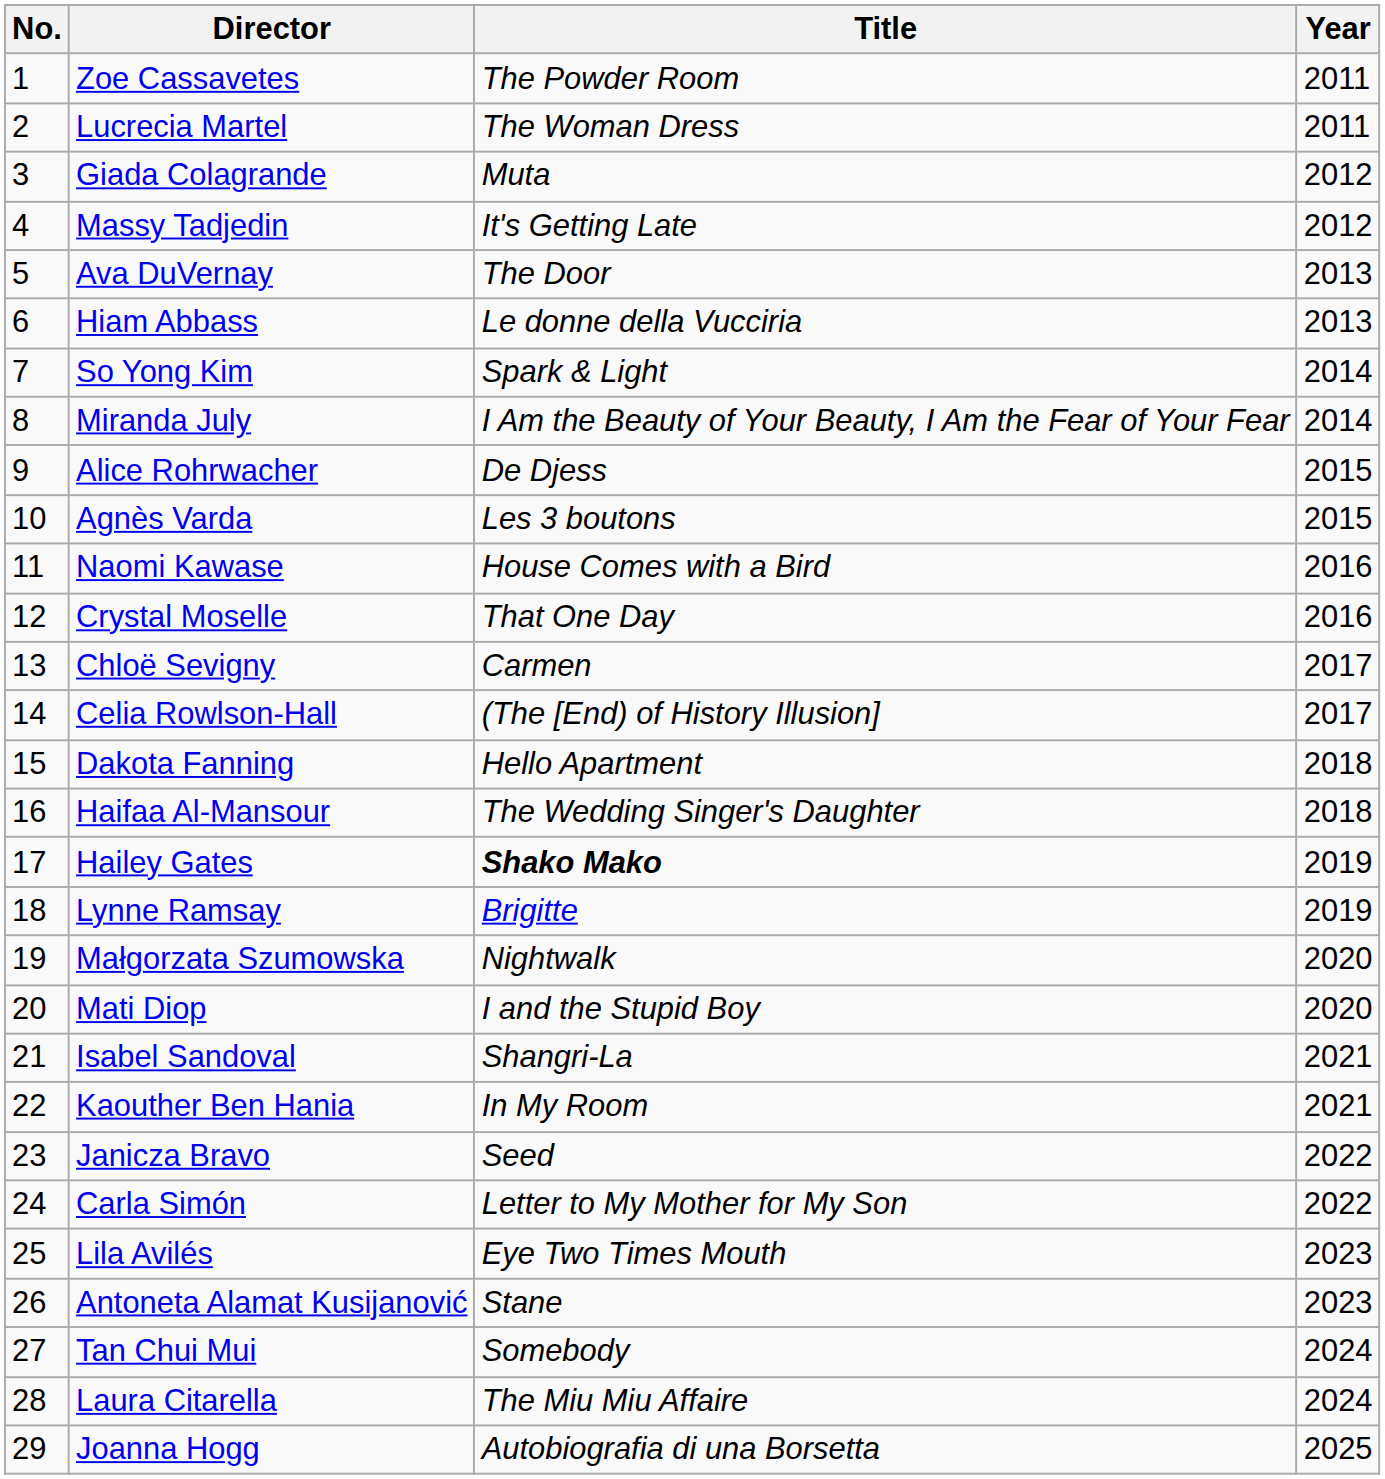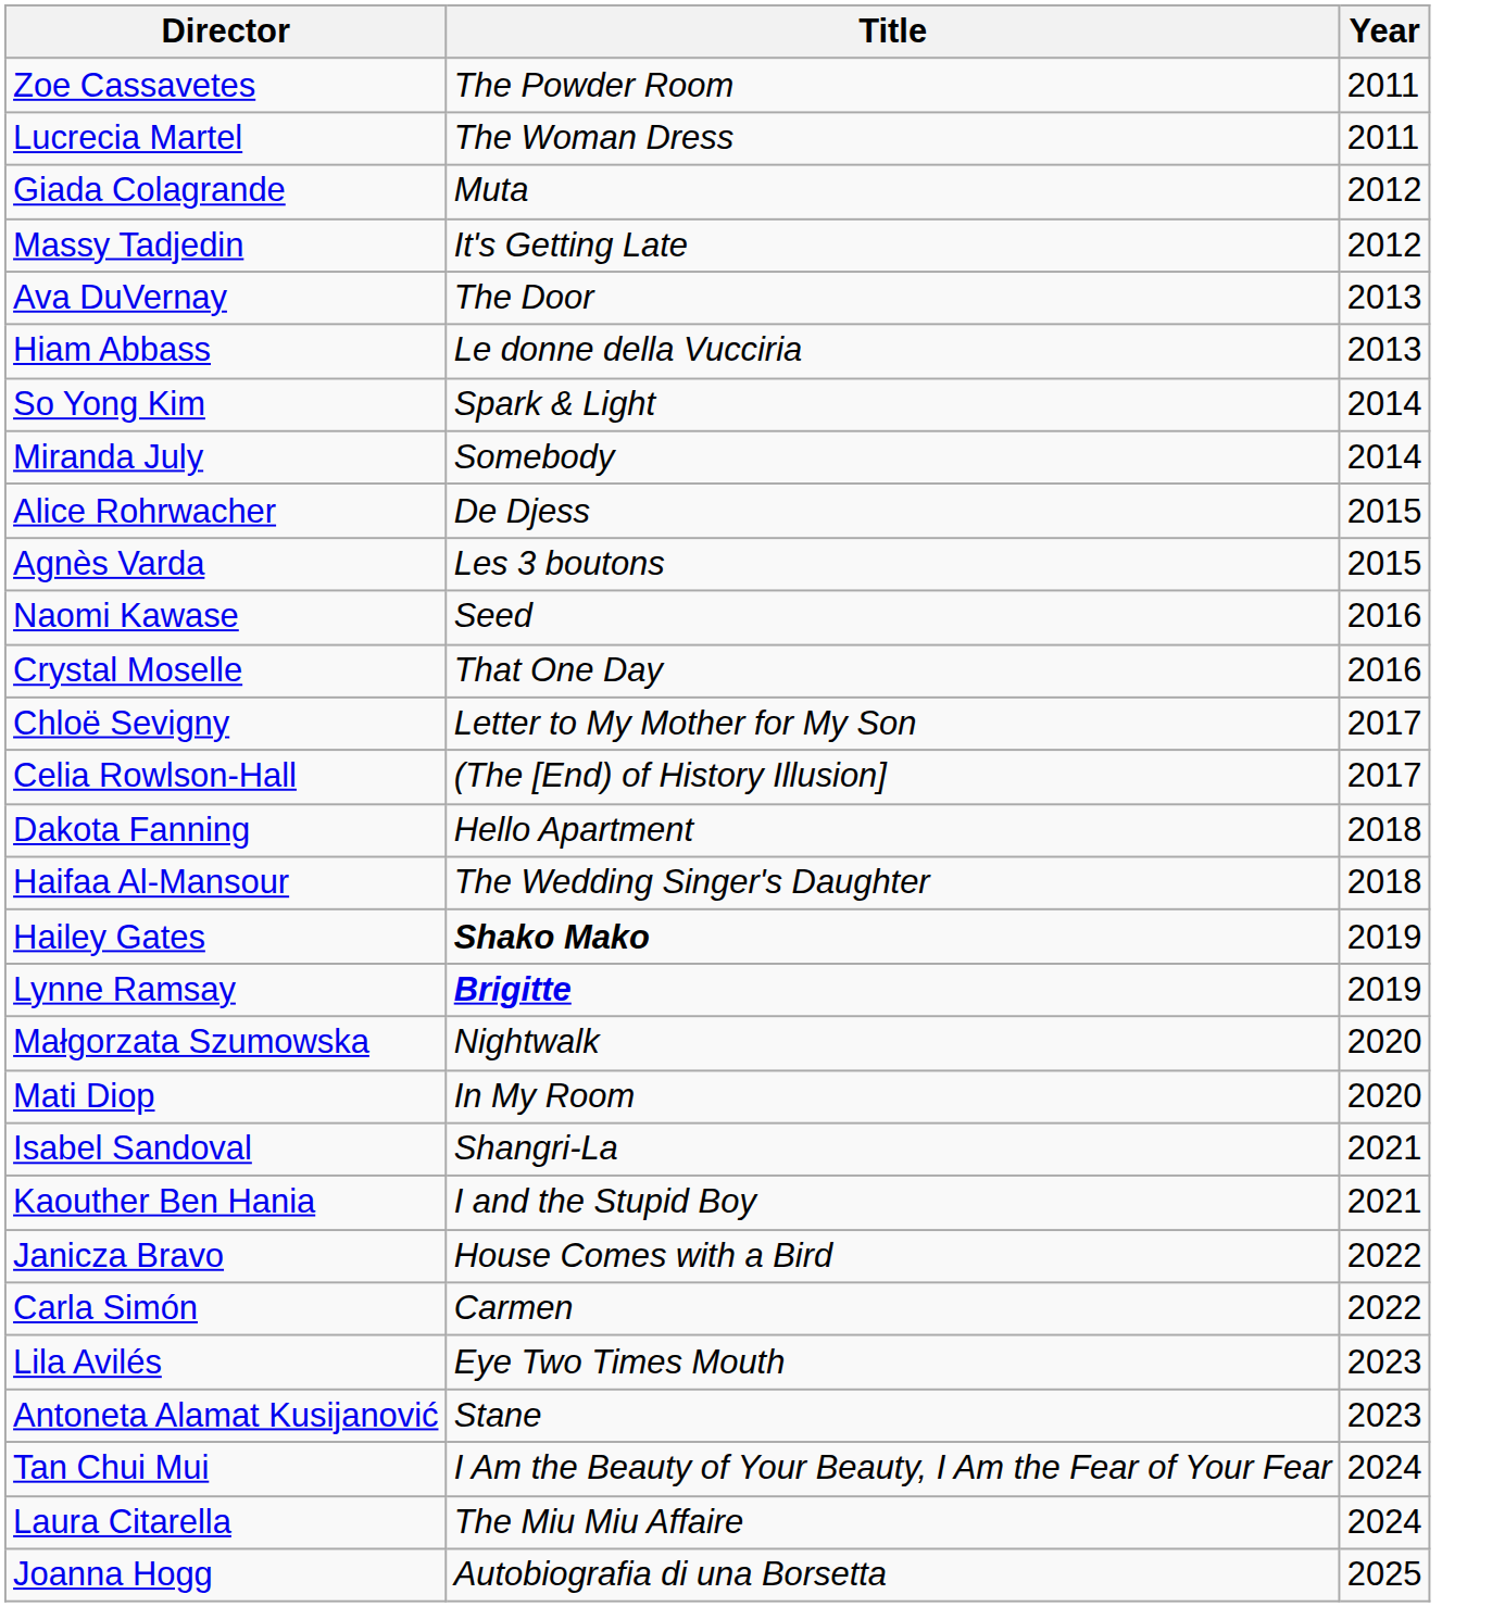 <table class="wikitable">
 <tr>
-<th>No.</th>
 <th>Director</th>
 <th>Title</th>
 <th>Year</th>
 </tr>
 <tr>
-<td>1</td>
 <td><a href='#'>Zoe Cassavetes</a></td>
 <td><em>The Powder Room</em></td>
 <td>2011</td>
 </tr>
 <tr>
-<td>2</td>
 <td><a href='#'>Lucrecia Martel</a></td>
 <td><em>The Woman Dress</em></td>
 <td>2011</td>
 </tr>
 <tr>
-<td>3</td>
 <td><a href='#'>Giada Colagrande</a></td>
 <td><em>Muta</em></td>
 <td>2012</td>
 </tr>
 <tr>
-<td>4</td>
 <td><a href='#'>Massy Tadjedin</a></td>
 <td><em>It's Getting Late</em></td>
 <td>2012</td>
 </tr>
 <tr>
-<td>5</td>
 <td><a href='#'>Ava DuVernay</a></td>
 <td><em>The Door</em></td>
 <td>2013</td>
 </tr>
 <tr>
-<td>6</td>
 <td><a href='#'>Hiam Abbass</a></td>
 <td><em>Le donne della Vucciria</em></td>
 <td>2013</td>
 </tr>
 <tr>
-<td>7</td>
 <td><a href='#'>So Yong Kim</a></td>
 <td><em>Spark & Light</em></td>
 <td>2014</td>
 </tr>
 <tr>
-<td>8</td>
 <td><a href='#'>Miranda July</a></td>
-<td><em>I Am the Beauty of Your Beauty, I Am the Fear of Your Fear</em></td>
+<td><em>Somebody</em></td>
 <td>2014</td>
 </tr>
 <tr>
-<td>9</td>
 <td><a href='#'>Alice Rohrwacher</a></td>
 <td><em>De Djess</em></td>
 <td>2015</td>
 </tr>
 <tr>
-<td>10</td>
 <td><a href='#'>Agnès Varda</a></td>
 <td><em>Les 3 boutons</em></td>
 <td>2015</td>
 </tr>
 <tr>
-<td>11</td>
 <td><a href='#'>Naomi Kawase</a></td>
-<td><em>House Comes with a Bird</em></td>
+<td><em>Seed</em></td>
 <td>2016</td>
 </tr>
 <tr>
-<td>12</td>
 <td><a href='#'>Crystal Moselle</a></td>
 <td><em>That One Day</em></td>
 <td>2016</td>
 </tr>
 <tr>
-<td>13</td>
 <td><a href='#'>Chloë Sevigny</a></td>
-<td><em>Carmen</em></td>
+<td><em>Letter to My Mother for My Son</em></td>
 <td>2017</td>
 </tr>
 <tr>
-<td>14</td>
 <td><a href='#'>Celia Rowlson-Hall</a></td>
 <td><em>(The [End) of History Illusion]</em></td>
 <td>2017</td>
 </tr>
 <tr>
-<td>15</td>
 <td><a href='#'>Dakota Fanning</a></td>
 <td><em>Hello Apartment</em></td>
 <td>2018</td>
 </tr>
 <tr>
-<td>16</td>
 <td><a href='#'>Haifaa Al-Mansour</a></td>
 <td><em>The Wedding Singer's Daughter</em></td>
 <td>2018</td>
 </tr>
 <tr>
-<td>17</td>
 <td><a href='#'>Hailey Gates</a></td>
 <td><strong><em>Shako Mako</em></strong></td>
 <td>2019</td>
 </tr>
 <tr>
-<td>18</td>
 <td><a href='#'>Lynne Ramsay</a></td>
-<td><em><a href='#'>Brigitte</a></em></td>
+<td><strong><em><a href='#'>Brigitte</a></em></strong></td>
 <td>2019</td>
 </tr>
 <tr>
-<td>19</td>
 <td><a href='#'>Małgorzata Szumowska</a></td>
 <td><em>Nightwalk</em></td>
 <td>2020</td>
 </tr>
 <tr>
-<td>20</td>
 <td><a href='#'>Mati Diop</a></td>
-<td><em>I and the Stupid Boy</em></td>
+<td><em>In My Room</em></td>
 <td>2020</td>
 </tr>
 <tr>
-<td>21</td>
 <td><a href='#'>Isabel Sandoval</a></td>
 <td><em>Shangri-La</em></td>
 <td>2021</td>
 </tr>
 <tr>
-<td>22</td>
 <td><a href='#'>Kaouther Ben Hania</a></td>
-<td><em>In My Room</em></td>
+<td><em>I and the Stupid Boy</em></td>
 <td>2021</td>
 </tr>
 <tr>
-<td>23</td>
 <td><a href='#'>Janicza Bravo</a></td>
-<td><em>Seed</em></td>
+<td><em>House Comes with a Bird</em></td>
 <td>2022</td>
 </tr>
 <tr>
-<td>24</td>
 <td><a href='#'>Carla Simón</a></td>
-<td><em>Letter to My Mother for My Son</em></td>
+<td><em>Carmen</em></td>
 <td>2022</td>
 </tr>
 <tr>
-<td>25</td>
 <td><a href='#'>Lila Avilés</a></td>
 <td><em>Eye Two Times Mouth</em></td>
 <td>2023</td>
 </tr>
 <tr>
-<td>26</td>
 <td><a href='#'>Antoneta Alamat Kusijanović</a></td>
 <td><em>Stane</em></td>
 <td>2023</td>
 </tr>
 <tr>
-<td>27</td>
 <td><a href='#'>Tan Chui Mui</a></td>
-<td><em>Somebody</em></td>
+<td><em>I Am the Beauty of Your Beauty, I Am the Fear of Your Fear</em></td>
 <td>2024</td>
 </tr>
 <tr>
-<td>28</td>
 <td><a href='#'>Laura Citarella</a></td>
 <td><em>The Miu Miu Affaire</em></td>
 <td>2024</td>
 </tr>
 <tr>
-<td>29</td>
 <td><a href='#'>Joanna Hogg</a></td>
 <td><em>Autobiografia di una Borsetta</em></td>
 <td>2025</td>
 </tr>
 </table>
